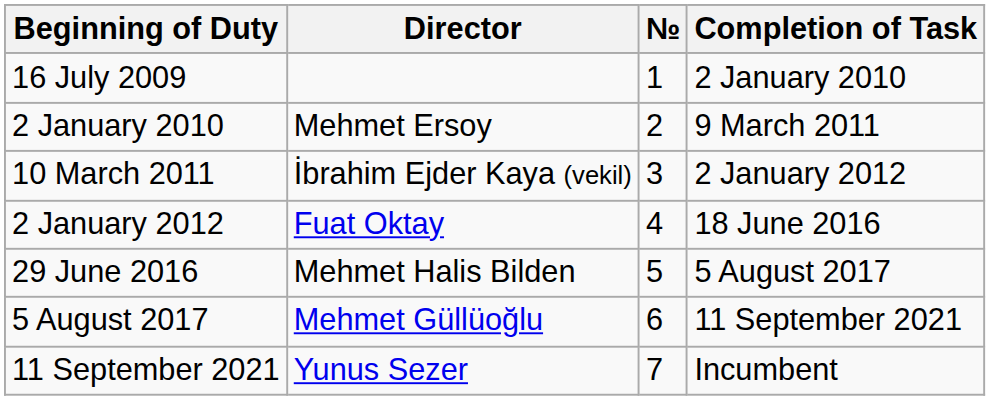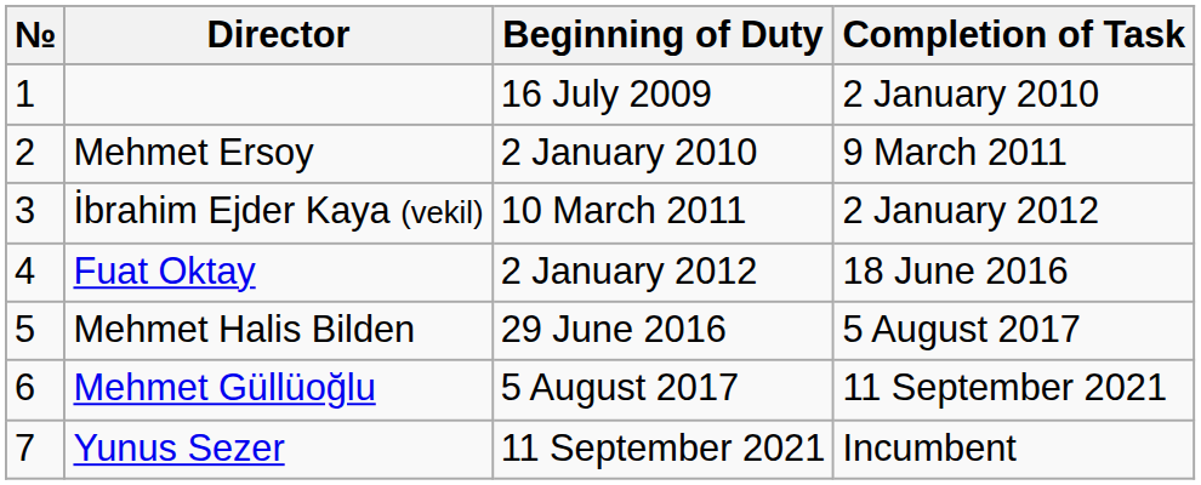 <table class="wikitable">
 <tr>
+<th>№</th>
+<th>Director</th>
 <th>Beginning of Duty</th>
-<th>Director</th>
-<th>№</th>
 <th>Completion of Task</th>
 </tr>
 <tr>
+<td>1</td>
+<td></td>
 <td>16 July 2009</td>
-<td></td>
-<td>1</td>
 <td>2 January 2010</td>
 </tr>
 <tr>
+<td>2</td>
+<td>Mehmet Ersoy</td>
 <td>2 January 2010</td>
-<td>Mehmet Ersoy</td>
-<td>2</td>
 <td>9 March 2011</td>
 </tr>
 <tr>
+<td>3</td>
+<td>İbrahim Ejder Kaya <small>(vekil)</small></td>
 <td>10 March 2011</td>
-<td>İbrahim Ejder Kaya <small>(vekil)</small></td>
-<td>3</td>
 <td>2 January 2012</td>
 </tr>
 <tr>
+<td>4</td>
+<td><a href='#'>Fuat Oktay</a></td>
 <td>2 January 2012</td>
-<td><a href='#'>Fuat Oktay</a></td>
-<td>4</td>
 <td>18 June  2016</td>
 </tr>
 <tr>
+<td>5</td>
+<td>Mehmet Halis Bilden</td>
 <td>29 June 2016</td>
-<td>Mehmet Halis Bilden</td>
-<td>5</td>
 <td>5 August 2017</td>
 </tr>
 <tr>
+<td>6</td>
+<td><a href='#'>Mehmet Güllüoğlu</a></td>
 <td>5 August 2017</td>
-<td><a href='#'>Mehmet Güllüoğlu</a></td>
-<td>6</td>
 <td>11 September 2021</td>
 </tr>
 <tr>
+<td>7</td>
+<td><a href='#'>Yunus Sezer</a></td>
 <td>11 September 2021</td>
-<td><a href='#'>Yunus Sezer</a></td>
-<td>7</td>
 <td>Incumbent</td>
 </tr>
 </table>
